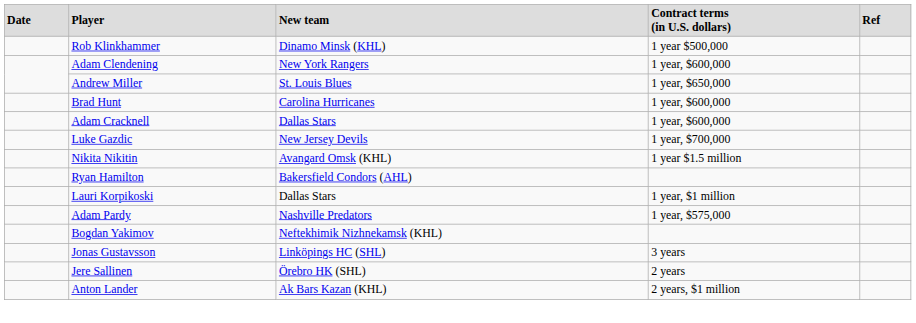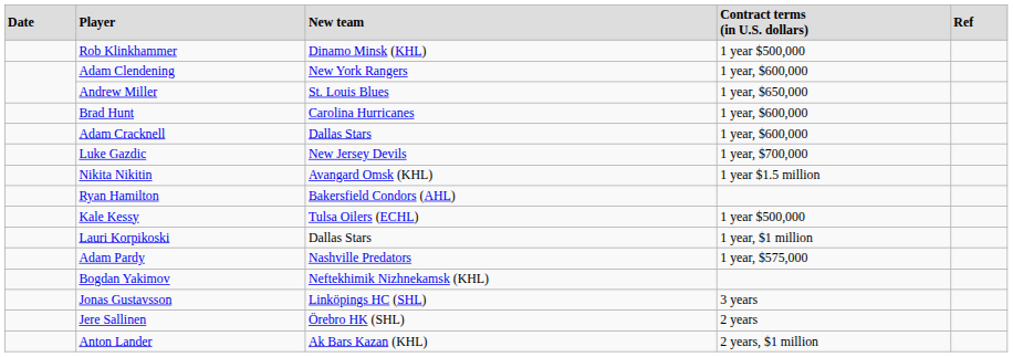 <table class="wikitable" width=97%>
 <tr style="background:#ddd;">
 <td><strong>Date</strong></td>
 <td><strong>Player</strong></td>
 <td><strong>New team</strong></td>
 <td><strong>Contract terms</strong><br><strong>(in U.S. dollars)</strong></td>
 <td><strong>Ref</strong></td>
 </tr>
 <tr>
 <td></td>
 <td><a href='#'>Rob Klinkhammer</a></td>
 <td><a href='#'>Dinamo Minsk</a> (<a href='#'>KHL</a>)</td>
 <td>1 year $500,000</td>
 <td></td>
 </tr>
 <tr>
 <td rowspan=2></td>
 <td><a href='#'>Adam Clendening</a></td>
 <td><a href='#'>New York Rangers</a></td>
 <td>1 year, $600,000</td>
 <td></td>
 </tr>
 <tr>
 <td><a href='#'>Andrew Miller</a></td>
 <td><a href='#'>St. Louis Blues</a></td>
 <td>1 year, $650,000</td>
 <td></td>
 </tr>
 <tr>
 <td></td>
 <td><a href='#'>Brad Hunt</a></td>
 <td><a href='#'>Carolina Hurricanes</a></td>
 <td>1 year, $600,000</td>
 <td></td>
 </tr>
 <tr>
 <td></td>
 <td><a href='#'>Adam Cracknell</a></td>
 <td><a href='#'>Dallas Stars</a></td>
 <td>1 year, $600,000</td>
 <td></td>
 </tr>
 <tr>
 <td></td>
 <td><a href='#'>Luke Gazdic</a></td>
 <td><a href='#'>New Jersey Devils</a></td>
 <td>1 year, $700,000</td>
 <td></td>
 </tr>
 <tr>
 <td></td>
 <td><a href='#'>Nikita Nikitin</a></td>
 <td><a href='#'>Avangard Omsk</a> (KHL)</td>
 <td>1 year $1.5 million</td>
 <td></td>
 </tr>
 <tr>
 <td></td>
 <td><a href='#'>Ryan Hamilton</a></td>
 <td><a href='#'>Bakersfield Condors</a> (<a href='#'>AHL</a>)</td>
 <td></td>
 <td></td>
 </tr>
 <tr>
 <td></td>
+<td><a href='#'>Kale Kessy</a></td>
+<td><a href='#'>Tulsa Oilers</a> (<a href='#'>ECHL</a>)</td>
+<td>1 year $500,000</td>
+<td></td>
+</tr>
+<tr>
+<td></td>
 <td><a href='#'>Lauri Korpikoski</a></td>
 <td>Dallas Stars</td>
 <td>1 year, $1 million</td>
 <td></td>
 </tr>
 <tr>
 <td></td>
 <td><a href='#'>Adam Pardy</a></td>
 <td><a href='#'>Nashville Predators</a></td>
 <td>1 year, $575,000</td>
 <td></td>
 </tr>
 <tr>
 <td></td>
 <td><a href='#'>Bogdan Yakimov</a></td>
 <td><a href='#'>Neftekhimik Nizhnekamsk</a> (KHL)</td>
 <td></td>
 <td></td>
 </tr>
 <tr>
 <td></td>
 <td><a href='#'>Jonas Gustavsson</a></td>
 <td><a href='#'>Linköpings HC</a> (<a href='#'>SHL</a>)</td>
 <td>3 years</td>
 <td></td>
 </tr>
 <tr>
 <td></td>
 <td><a href='#'>Jere Sallinen</a></td>
 <td><a href='#'>Örebro HK</a> (SHL)</td>
 <td>2 years</td>
 <td></td>
 </tr>
 <tr>
 <td></td>
 <td><a href='#'>Anton Lander</a></td>
 <td><a href='#'>Ak Bars Kazan</a> (KHL)</td>
 <td>2 years, $1 million</td>
 <td></td>
 </tr>
 </table>
